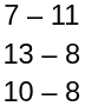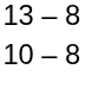 <table style="text-align:center">
 <tr>
 <th width=200></th>
 <th width=100></th>
 <th width=200></th>
-</tr>
-<tr>
-<td align=right></td>
-<td>7 – 11</td>
-<td align=left><strong></strong></td>
 </tr>
 <tr>
 <td align=right><strong></strong></td>
 <td>13 – 8</td>
 <td align=left></td>
 </tr>
 <tr>
 <td align=right><strong></strong></td>
 <td>10 – 8</td>
 <td align=left></td>
 </tr>
 </table>
